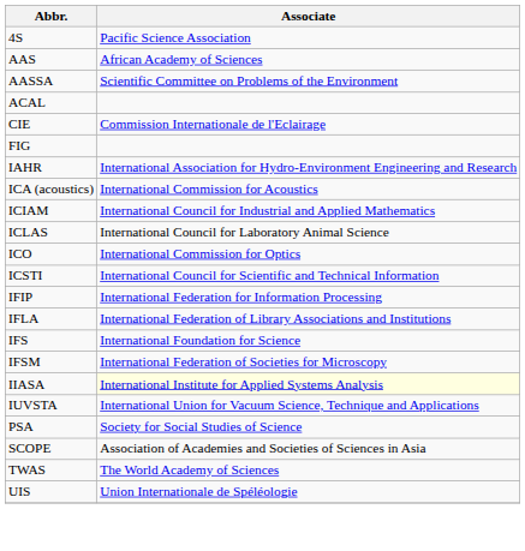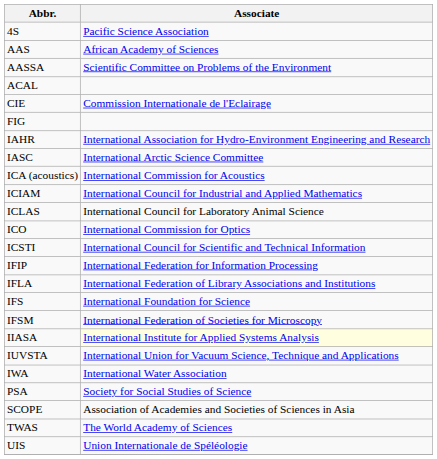 <table class="sortable wikitable">
 <tr>
 <th>Abbr.</th>
 <th>Associate</th>
 </tr>
 <tr>
 <td>4S</td>
 <td><a href='#'>Pacific Science Association</a></td>
 </tr>
 <tr>
 <td>AAS</td>
 <td><a href='#'>African Academy of Sciences</a></td>
 </tr>
 <tr>
 <td>AASSA</td>
 <td><a href='#'>Scientific Committee on Problems of the Environment</a></td>
 </tr>
 <tr>
 <td>ACAL</td>
 <td></td>
 </tr>
 <tr>
 <td>CIE</td>
 <td><a href='#'>Commission Internationale de l'Eclairage</a></td>
 </tr>
 <tr>
 <td>FIG</td>
 <td></td>
 </tr>
 <tr>
 <td>IAHR</td>
 <td><a href='#'>International Association for Hydro-Environment Engineering and Research</a></td>
+</tr>
+<tr>
+<td>IASC</td>
+<td><a href='#'>International Arctic Science Committee</a></td>
 </tr>
 <tr>
 <td>ICA (acoustics)</td>
 <td><a href='#'>International Commission for Acoustics</a></td>
 </tr>
 <tr>
 <td>ICIAM</td>
 <td><a href='#'>International Council for Industrial and Applied Mathematics</a></td>
 </tr>
 <tr>
 <td>ICLAS</td>
 <td>International Council for Laboratory Animal Science</td>
 </tr>
 <tr>
 <td>ICO</td>
 <td><a href='#'>International Commission for Optics</a></td>
 </tr>
 <tr>
 <td>ICSTI</td>
 <td><a href='#'>International Council for Scientific and Technical Information</a></td>
 </tr>
 <tr>
 <td>IFIP</td>
 <td><a href='#'>International Federation for Information Processing</a></td>
 </tr>
 <tr>
 <td>IFLA</td>
 <td><a href='#'>International Federation of Library Associations and Institutions</a></td>
 </tr>
 <tr>
 <td>IFS</td>
 <td><a href='#'>International Foundation for Science</a></td>
 </tr>
 <tr>
 <td>IFSM</td>
 <td><a href='#'>International Federation of Societies for Microscopy</a></td>
 </tr>
 <tr>
 <td>IIASA</td>
 <td style="background: lightyellow;"><a href='#'>International Institute for Applied Systems Analysis</a></td>
 </tr>
 <tr>
 <td>IUVSTA</td>
 <td><a href='#'>International Union for Vacuum Science, Technique and Applications</a></td>
 </tr>
 <tr>
+<td>IWA</td>
+<td><a href='#'>International Water Association</a></td>
+</tr>
+<tr>
 <td>PSA</td>
 <td><a href='#'>Society for Social Studies of Science</a></td>
 </tr>
 <tr>
 <td>SCOPE</td>
 <td>Association of Academies and Societies of Sciences in Asia</td>
 </tr>
 <tr>
 <td>TWAS</td>
 <td><a href='#'>The World Academy of Sciences</a></td>
 </tr>
 <tr>
 <td>UIS</td>
 <td><a href='#'>Union Internationale de Spéléologie</a></td>
 </tr>
 <tr>
 </tr>
 </table>
